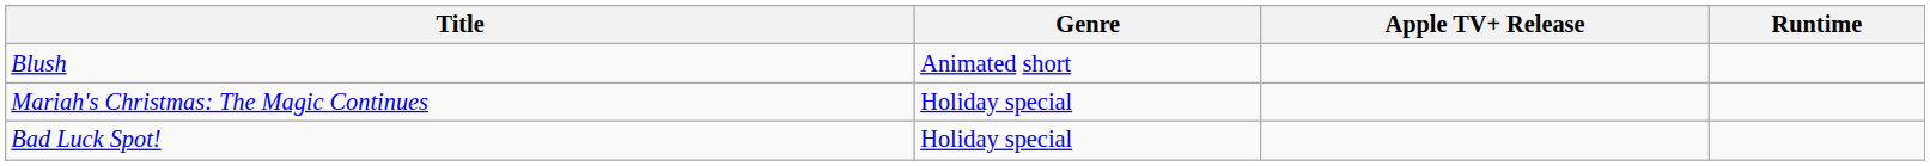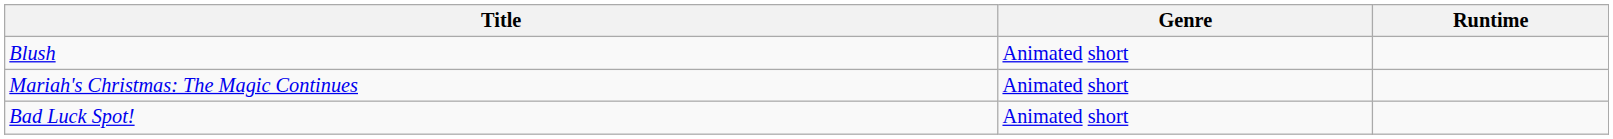 <table class="wikitable sortable" style="width:100%">
 <tr>
 <th>Title</th>
 <th>Genre</th>
-<th>Apple TV+ Release</th>
 <th>Runtime</th>
 </tr>
 <tr>
 <td><em><a href='#'>Blush</a></em></td>
 <td><a href='#'>Animated</a> <a href='#'>short</a></td>
 <td></td>
-<td></td>
 </tr>
 <tr>
 <td><em><a href='#'>Mariah's Christmas: The Magic Continues</a></em></td>
-<td><a href='#'>Holiday special</a></td>
-<td></td>
+<td><a href='#'>Animated</a> <a href='#'>short</a></td>
 <td></td>
 </tr>
 <tr>
 <td><em><a href='#'>Bad Luck Spot!</a></em></td>
-<td><a href='#'>Holiday special</a></td>
-<td></td>
+<td><a href='#'>Animated</a> <a href='#'>short</a></td>
 <td></td>
 </tr>
 </table>
